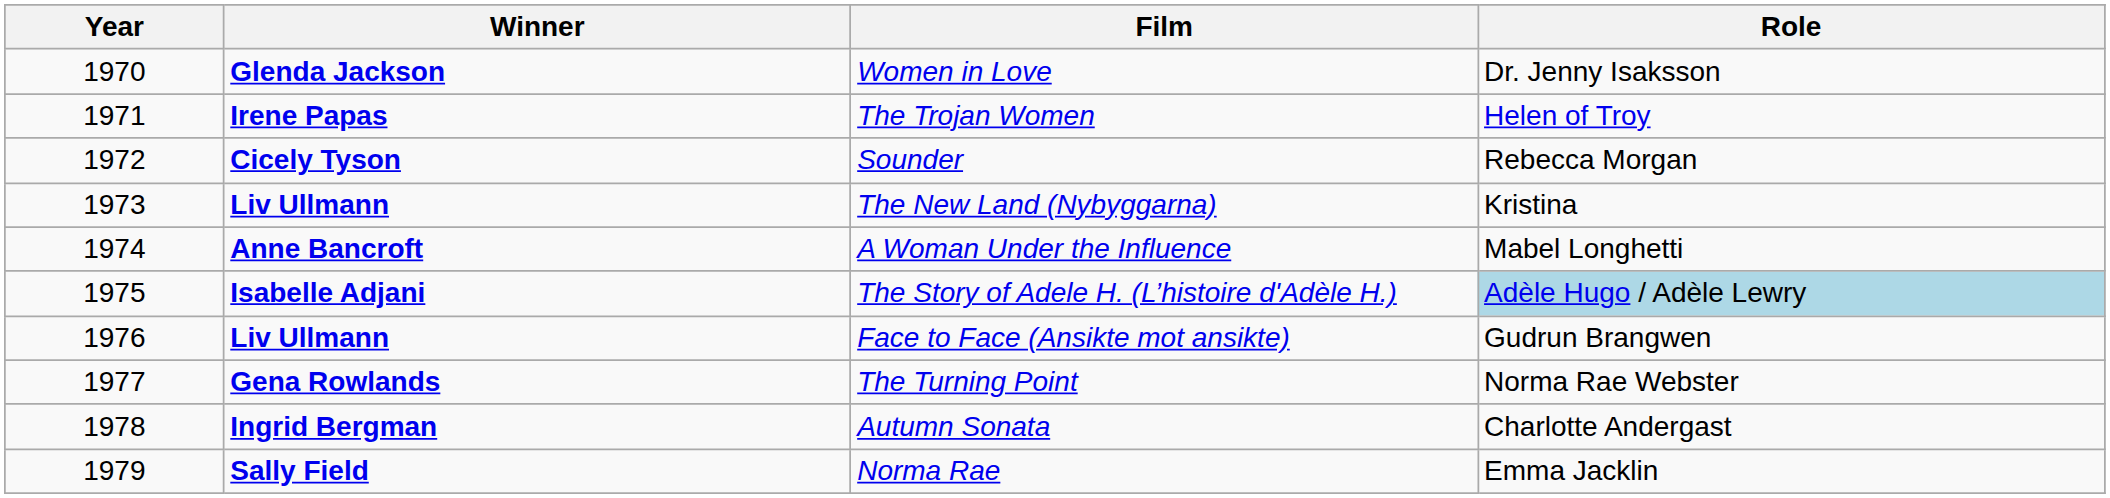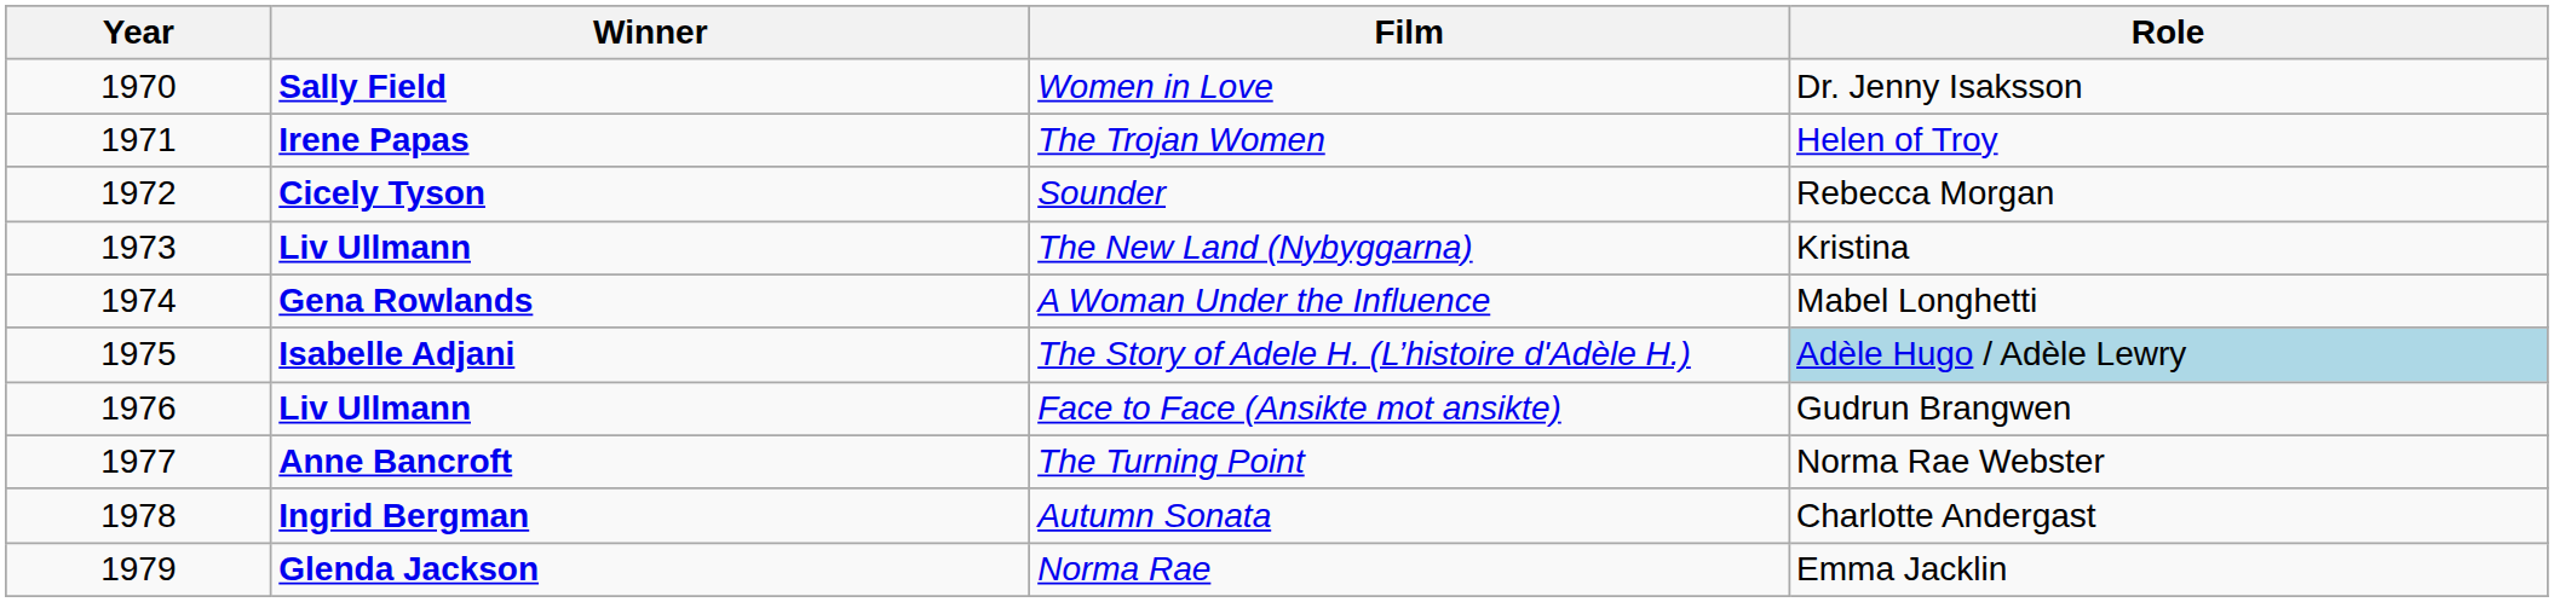 <table class="wikitable" width="95%" cellpadding="5">
 <tr>
 <th width="100"><strong>Year</strong></th>
 <th width="300"><strong>Winner</strong></th>
 <th width="300"><strong>Film</strong></th>
 <th width="300"><strong>Role</strong></th>
 </tr>
 <tr>
 <td style="text-align:center;">1970</td>
-<td><strong><a href='#'>Glenda Jackson</a></strong></td>
+<td><strong><a href='#'>Sally Field</a></strong></td>
 <td><em><a href='#'>Women in Love</a></em></td>
 <td>Dr. Jenny Isaksson</td>
 </tr>
 <tr>
 <td style="text-align:center;">1971</td>
 <td><strong><a href='#'>Irene Papas</a></strong></td>
 <td><em><a href='#'>The Trojan Women</a></em></td>
 <td><a href='#'>Helen of Troy</a></td>
 </tr>
 <tr>
 <td style="text-align:center;">1972</td>
 <td><strong><a href='#'>Cicely Tyson</a></strong></td>
 <td><em><a href='#'>Sounder</a></em></td>
 <td>Rebecca Morgan</td>
 </tr>
 <tr>
 <td style="text-align:center;">1973</td>
 <td><strong><a href='#'>Liv Ullmann</a></strong></td>
 <td><em><a href='#'>The New Land (Nybyggarna)</a></em></td>
 <td>Kristina</td>
 </tr>
 <tr>
 <td style="text-align:center;">1974</td>
-<td><strong><a href='#'>Anne Bancroft</a></strong></td>
+<td><strong><a href='#'>Gena Rowlands</a></strong></td>
 <td><em><a href='#'>A Woman Under the Influence</a></em></td>
 <td>Mabel Longhetti</td>
 </tr>
 <tr>
 <td style="text-align:center;">1975</td>
 <td><strong><a href='#'>Isabelle Adjani</a></strong></td>
 <td><em><a href='#'>The Story of Adele H. (L’histoire d'Adèle H.)</a></em></td>
 <td style="background: lightblue;"><a href='#'>Adèle Hugo</a> / Adèle Lewry</td>
 </tr>
 <tr>
 <td style="text-align:center;">1976</td>
 <td><strong><a href='#'>Liv Ullmann</a></strong></td>
 <td><em><a href='#'>Face to Face (Ansikte mot ansikte)</a></em></td>
 <td>Gudrun Brangwen</td>
 </tr>
 <tr>
 <td style="text-align:center;">1977</td>
-<td><strong><a href='#'>Gena Rowlands</a></strong></td>
+<td><strong><a href='#'>Anne Bancroft</a></strong></td>
 <td><em><a href='#'>The Turning Point</a></em></td>
 <td>Norma Rae Webster</td>
 </tr>
 <tr>
 <td style="text-align:center;">1978</td>
 <td><strong><a href='#'>Ingrid Bergman</a></strong></td>
 <td><em><a href='#'>Autumn Sonata</a></em></td>
 <td>Charlotte Andergast</td>
 </tr>
 <tr>
 <td style="text-align:center;">1979</td>
-<td><strong><a href='#'>Sally Field</a></strong></td>
+<td><strong><a href='#'>Glenda Jackson</a></strong></td>
 <td><em><a href='#'>Norma Rae</a></em></td>
 <td>Emma Jacklin</td>
 </tr>
 </table>
